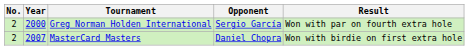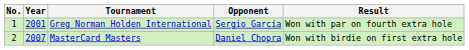 <table class="wikitable" style="font-size:95%">
 <tr>
 <th>No.</th>
 <th>Year</th>
 <th>Tournament</th>
 <th>Opponent</th>
 <th>Result</th>
 </tr>
 <tr style="background:#D0F0C0;">
-<td align=center>2</td>
-<td><a href='#'>2000</a></td>
+<td align=center>1</td>
+<td><a href='#'>2001</a></td>
 <td><a href='#'>Greg Norman Holden International</a></td>
 <td> <a href='#'>Sergio García</a></td>
 <td>Won with par on fourth extra hole</td>
 </tr>
 <tr style="background:#D0F0C0;">
 <td align=center>2</td>
 <td><a href='#'>2007</a></td>
 <td><a href='#'>MasterCard Masters</a></td>
 <td> <a href='#'>Daniel Chopra</a></td>
 <td>Won with birdie on first extra hole</td>
 </tr>
 </table>
